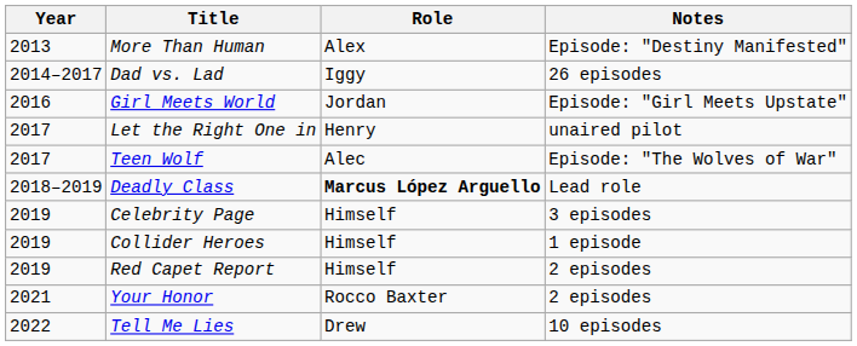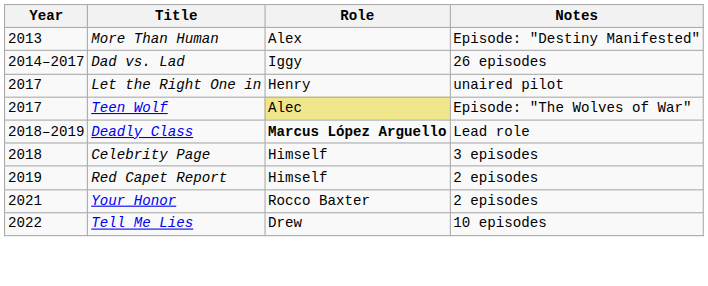 <table class="wikitable sortable">
 <tr>
 <th>Year</th>
 <th>Title</th>
 <th>Role</th>
 <th class="unsortable">Notes</th>
 </tr>
 <tr>
 <td>2013</td>
 <td><em>More Than Human</em></td>
 <td>Alex</td>
 <td>Episode: "Destiny Manifested"</td>
 </tr>
 <tr>
 <td>2014–2017</td>
 <td><em>Dad vs. Lad</em></td>
 <td>Iggy</td>
 <td>26 episodes</td>
 </tr>
 <tr>
-<td>2016</td>
-<td><em><a href='#'>Girl Meets World</a></em></td>
-<td>Jordan</td>
-<td>Episode: "Girl Meets Upstate"</td>
-</tr>
-<tr>
 <td>2017</td>
 <td><em>Let the Right One in</em></td>
 <td>Henry</td>
 <td>unaired pilot</td>
 </tr>
 <tr>
 <td>2017</td>
 <td><em><a href='#'>Teen Wolf</a></em></td>
-<td>Alec</td>
+<td style="background: khaki;">Alec</td>
 <td>Episode: "The Wolves of War"</td>
 </tr>
 <tr>
 <td>2018–2019</td>
 <td><em><a href='#'>Deadly Class</a></em></td>
 <td><strong>Marcus López Arguello</strong></td>
 <td>Lead role</td>
 </tr>
 <tr>
-<td>2019</td>
+<td>2018</td>
 <td><em>Celebrity Page</em></td>
 <td>Himself</td>
 <td>3 episodes</td>
-</tr>
-<tr>
-<td>2019</td>
-<td><em>Collider Heroes</em></td>
-<td>Himself</td>
-<td>1 episode</td>
 </tr>
 <tr>
 <td>2019</td>
 <td><em>Red Capet Report</em></td>
 <td>Himself</td>
 <td>2 episodes</td>
 </tr>
 <tr>
 <td>2021</td>
 <td><em><a href='#'>Your Honor</a></em></td>
 <td>Rocco Baxter</td>
 <td>2 episodes</td>
 </tr>
 <tr>
 <td>2022</td>
 <td><em><a href='#'>Tell Me Lies</a></em></td>
 <td>Drew</td>
 <td>10 episodes</td>
 </tr>
 </table>
